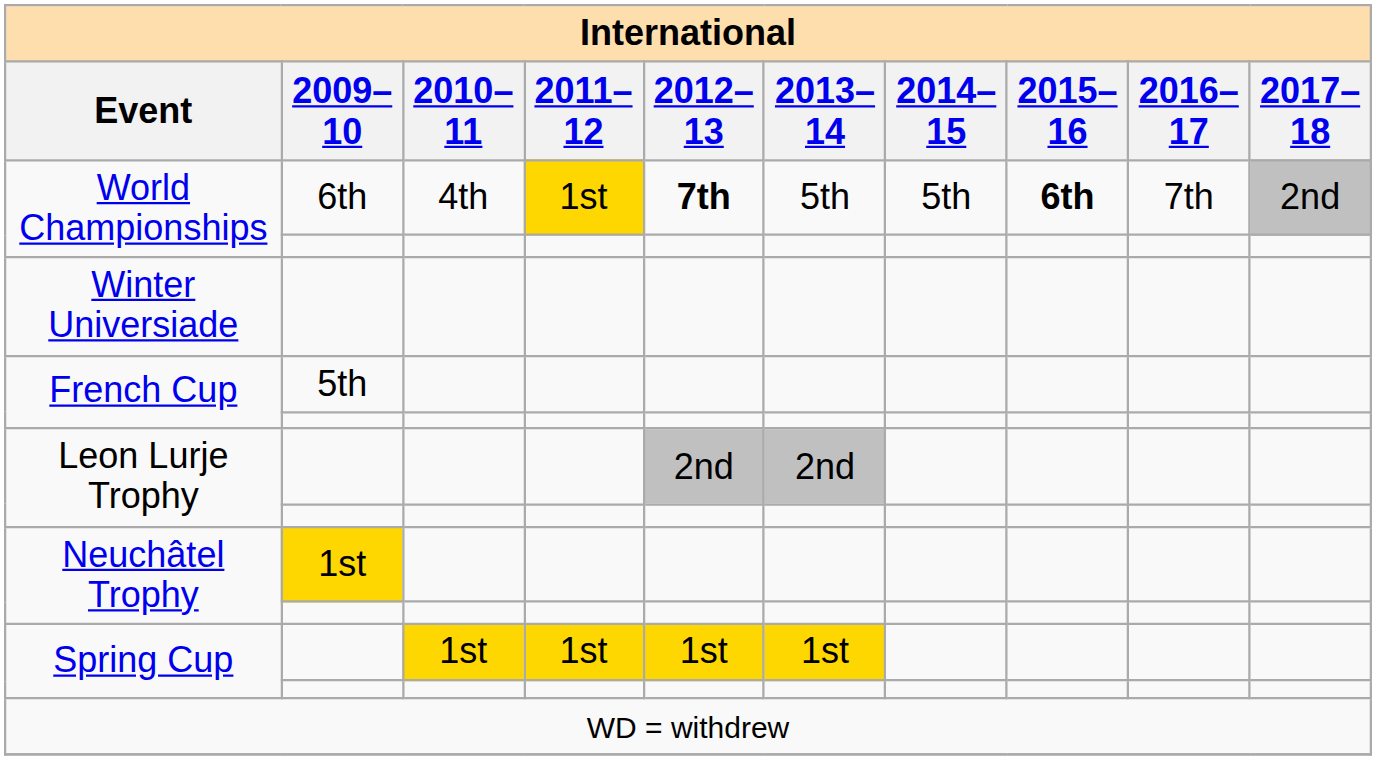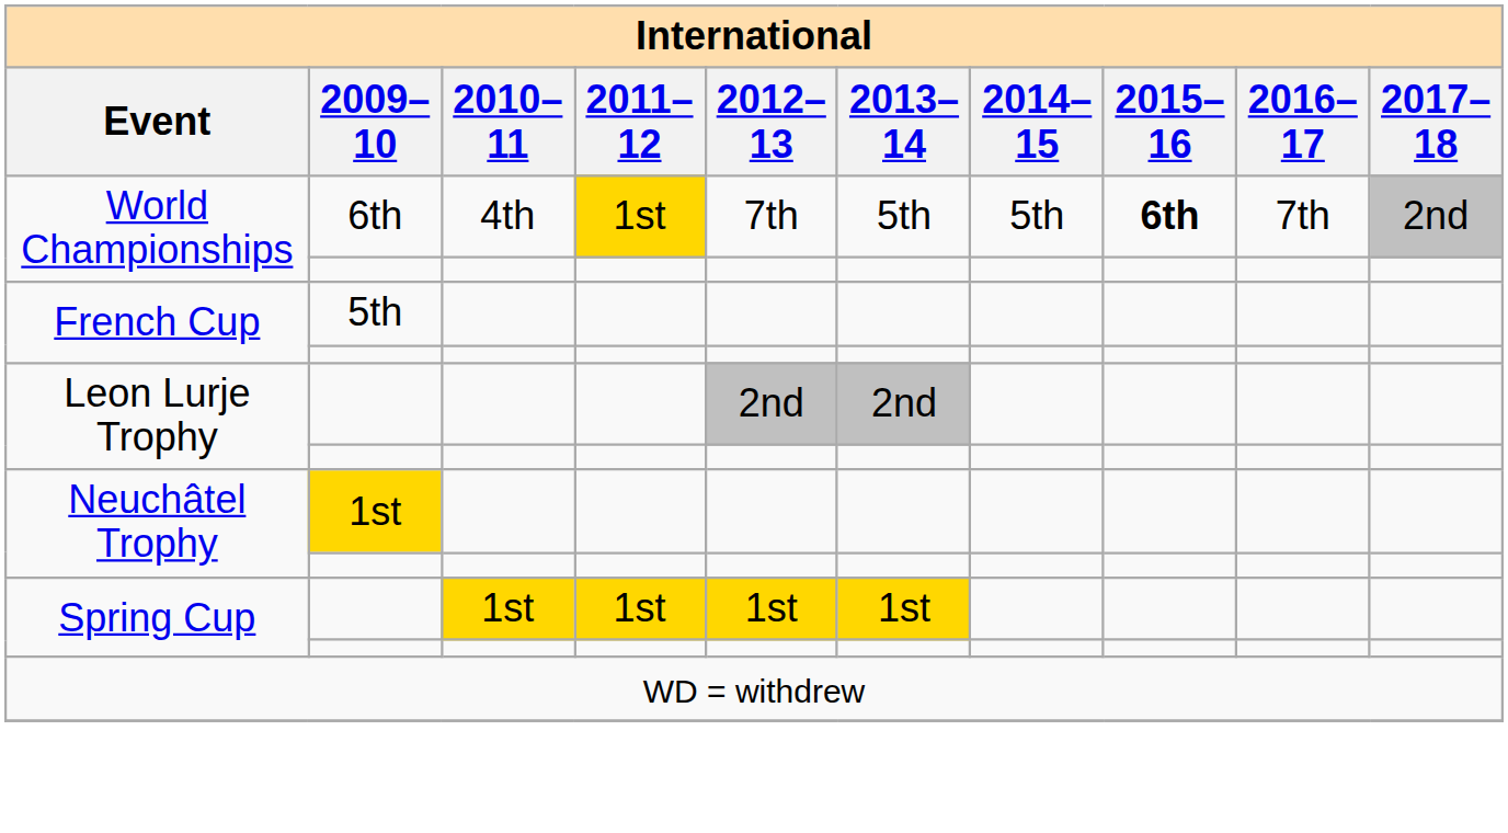 <table class="wikitable">
 <tr>
 <th colspan="10" style="background-color: #ffdead; " align="center"><strong>International</strong></th>
 </tr>
 <tr>
 <th>Event</th>
 <th><a href='#'>2009–10</a></th>
 <th><a href='#'>2010–11</a></th>
 <th><a href='#'>2011–12</a></th>
 <th><a href='#'>2012–13</a></th>
 <th><a href='#'>2013–14</a></th>
 <th><a href='#'>2014–15</a></th>
 <th><a href='#'>2015–16</a></th>
 <th><a href='#'>2016–17</a></th>
 <th><a href='#'>2017–18</a></th>
 </tr>
 <tr>
 <td align="center" rowspan="2"><a href='#'>World Championships</a></td>
 <td 2009-10 align="center">6th</td>
 <td 2010-11 align="center">4th</td>
 <td 2011-12 align="center" bgcolor="gold">1st</td>
-<td 2012-13 align="center"><strong>7th</strong></td>
+<td 2012-13 align="center">7th</td>
 <td 2013-14 align="center">5th</td>
 <td 2014-15 align="center">5th</td>
 <td 2015-16 align="center"><strong>6th</strong></td>
 <td 2016-17 align="center">7th</td>
 <td 2017-18 align="center" bgcolor="silver">2nd</td>
 </tr>
 <tr>
 <td 2009-10 align="center"></td>
 <td 2010-11 align="center"></td>
 <td 2011-12 align="center"></td>
 <td 2012-13 align="center"></td>
 <td 2013-14 align="center"></td>
-<td></td>
-<td></td>
-<td></td>
-<td></td>
-</tr>
-<tr>
-<td align="center"><a href='#'>Winter Universiade</a></td>
-<td align="center"></td>
-<td align="center"></td>
-<td align="center"></td>
-<td align="center"></td>
-<td align="center"></td>
 <td></td>
 <td></td>
 <td></td>
 <td></td>
 </tr>
 <tr>
 <td align="center" rowspan="2"><a href='#'>French Cup</a></td>
 <td align="center">5th</td>
 <td align="center"></td>
 <td align="center"></td>
 <td align="center"></td>
 <td align="center"></td>
 <td></td>
 <td></td>
 <td></td>
 <td></td>
 </tr>
 <tr>
 <td align="center"></td>
 <td align="center"></td>
 <td align="center"></td>
 <td align="center"></td>
 <td align="center"></td>
 <td></td>
 <td></td>
 <td></td>
 <td></td>
 </tr>
 <tr>
 <td align="center" rowspan="2">Leon Lurje Trophy</td>
 <td 2009-10 align="center"></td>
 <td 2010-11 align="center"></td>
 <td 2011-12 align="center"></td>
 <td 2012-13 align="center" bgcolor="silver">2nd</td>
 <td 2013-14 align="center" bgcolor="silver">2nd</td>
 <td></td>
 <td></td>
 <td></td>
 <td></td>
 </tr>
 <tr>
 <td 2009-10 align="center"></td>
 <td 2010-11 align="center"></td>
 <td 2011-12 align="center"></td>
 <td 2012-13 align="center"></td>
 <td 2013-14 align="center"></td>
 <td></td>
 <td></td>
 <td></td>
 <td></td>
 </tr>
 <tr>
 <td align="center" rowspan="2"><a href='#'>Neuchâtel Trophy</a></td>
 <td 2009-10 align="center" bgcolor="gold">1st</td>
 <td 2010-11 align="center"></td>
 <td 2011-12 align="center"></td>
 <td 2012-13 align="center"></td>
 <td 2013-14 align="center"></td>
 <td></td>
 <td></td>
 <td></td>
 <td></td>
 </tr>
 <tr>
 <td 2009-10 align="center"></td>
 <td 2010-11 align="center"></td>
 <td 2011-12 align="center"></td>
 <td 2012-13 align="center"></td>
 <td 2013-14 align="center"></td>
 <td></td>
 <td></td>
 <td></td>
 <td></td>
 </tr>
 <tr>
 <td align="center" rowspan="2"><a href='#'>Spring Cup</a></td>
 <td 2009-10 align="center"></td>
 <td 2010-11 align="center" bgcolor="gold">1st</td>
 <td 2011-12 align="center" bgcolor="gold">1st</td>
 <td 2012-13 align="center" bgcolor="gold">1st</td>
 <td 2013-14 align="center" bgcolor="gold">1st</td>
 <td></td>
 <td></td>
 <td></td>
 <td></td>
 </tr>
 <tr>
 <td 2009-10 align="center"></td>
 <td 2013-11 align="center"></td>
 <td 2011-12 align="center"></td>
 <td 2012-13 align="center"></td>
 <td 2013-14 align="center"></td>
 <td></td>
 <td></td>
 <td></td>
 <td></td>
 </tr>
 <tr>
 <td colspan="10" align="center"><small>WD = withdrew</small></td>
 </tr>
 <tr>
 </tr>
 </table>
